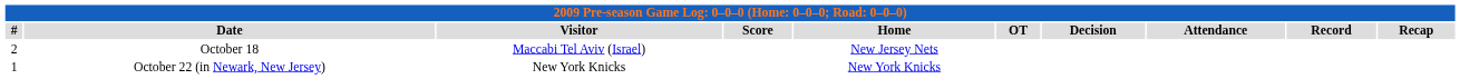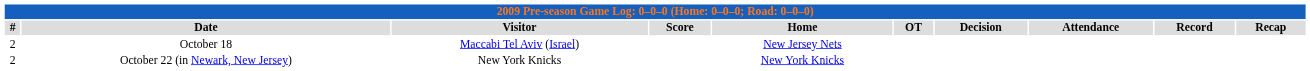 <table class="toccolours collapsible" width=90% style="clear:both; margin:1.5em auto; text-align:center">
 <tr>
 <th colspan=11 style="background:#1560BE; color: #FF7518;">2009 Pre-season Game Log: 0–0–0 (Home: 0–0–0; Road: 0–0–0)</th>
 </tr>
 <tr align="center" bgcolor="#dddddd">
 <td><strong>#</strong></td>
 <td><strong>Date</strong></td>
 <td><strong>Visitor</strong></td>
 <td><strong>Score</strong></td>
 <td><strong>Home</strong></td>
 <td><strong>OT</strong></td>
 <td><strong>Decision</strong></td>
 <td><strong>Attendance</strong></td>
 <td><strong>Record</strong></td>
 <td><strong>Recap</strong></td>
 </tr>
 <tr align="center">
 <td>2</td>
 <td>October 18</td>
 <td><a href='#'>Maccabi Tel Aviv</a> (<a href='#'>Israel</a>)</td>
 <td></td>
 <td><a href='#'>New Jersey Nets</a></td>
 <td></td>
 <td></td>
 <td></td>
 <td></td>
 <td></td>
 </tr>
 <tr align="center">
-<td>1</td>
+<td>2</td>
 <td>October 22 (in <a href='#'>Newark, New Jersey</a>)</td>
 <td>New York Knicks</td>
 <td></td>
 <td><a href='#'>New York Knicks</a></td>
 <td></td>
 <td></td>
 <td></td>
 <td></td>
 <td></td>
 </tr>
 </table>
